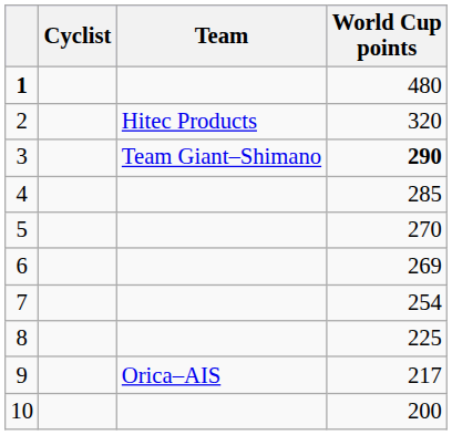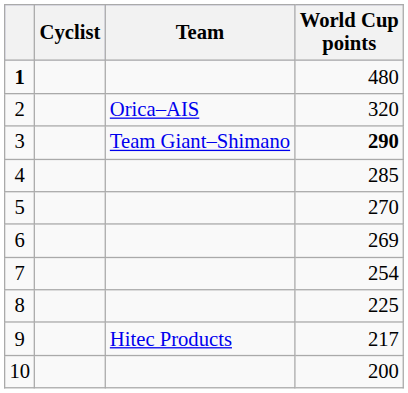 <table class="wikitable">
 <tr style="background:#ccccff;">
 <th></th>
 <th>Cyclist</th>
 <th>Team</th>
 <th>World Cup<br>points</th>
 </tr>
 <tr>
 <td align=center><strong>1</strong></td>
 <td> </td>
 <td></td>
 <td align=right>480</td>
 </tr>
 <tr>
 <td align=center>2</td>
 <td></td>
-<td><a href='#'>Hitec Products</a></td>
+<td><a href='#'>Orica–AIS</a></td>
 <td align=right>320</td>
 </tr>
 <tr>
 <td align=center>3</td>
 <td></td>
 <td><a href='#'>Team Giant–Shimano</a></td>
 <td align=right><strong>290</strong></td>
 </tr>
 <tr>
 <td align=center>4</td>
 <td></td>
 <td></td>
 <td align=right>285</td>
 </tr>
 <tr>
 <td align=center>5</td>
 <td></td>
 <td></td>
 <td align=right>270</td>
 </tr>
 <tr>
 <td align=center>6</td>
 <td></td>
 <td></td>
 <td align=right>269</td>
 </tr>
 <tr>
 <td align=center>7</td>
 <td></td>
 <td></td>
 <td align=right>254</td>
 </tr>
 <tr>
 <td align=center>8</td>
 <td></td>
 <td></td>
 <td align=right>225</td>
 </tr>
 <tr>
 <td align=center>9</td>
 <td></td>
-<td><a href='#'>Orica–AIS</a></td>
+<td><a href='#'>Hitec Products</a></td>
 <td align=right>217</td>
 </tr>
 <tr>
 <td align=center>10</td>
 <td></td>
 <td></td>
 <td align=right>200</td>
 </tr>
 </table>
